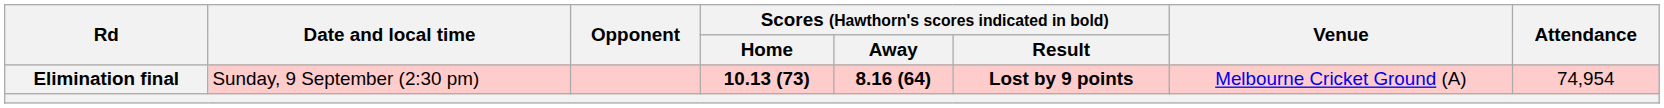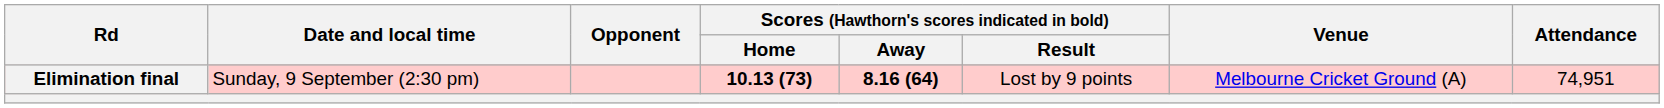 <table class="wikitable" style="font-size:90%; text-align:center; width: 100%; margin-left: auto; margin-right: auto">
 <tr>
 <th rowspan="2">Rd</th>
 <th rowspan="2">Date and local time</th>
 <th rowspan="2">Opponent</th>
 <th colspan="3">Scores <small>(Hawthorn's scores indicated in bold)</small></th>
 <th rowspan="2">Venue</th>
 <th rowspan="2">Attendance</th>
 </tr>
 <tr>
 <th>Home</th>
 <th>Away</th>
 <th>Result</th>
 </tr>
 <tr style="background:#fcc;">
 <th>Elimination final</th>
 <td align=left>Sunday, 9 September (2:30 pm)</td>
 <td align=left></td>
 <td><strong>10.13 (73)</strong></td>
 <td><strong>8.16 (64)</strong></td>
-<td><strong>Lost by 9 points</strong></td>
+<td>Lost by 9 points</td>
 <td><a href='#'>Melbourne Cricket Ground</a> (A)</td>
-<td>74,954</td>
+<td>74,951</td>
 </tr>
 <tr>
 <th colspan="8"></th>
 </tr>
 </table>
